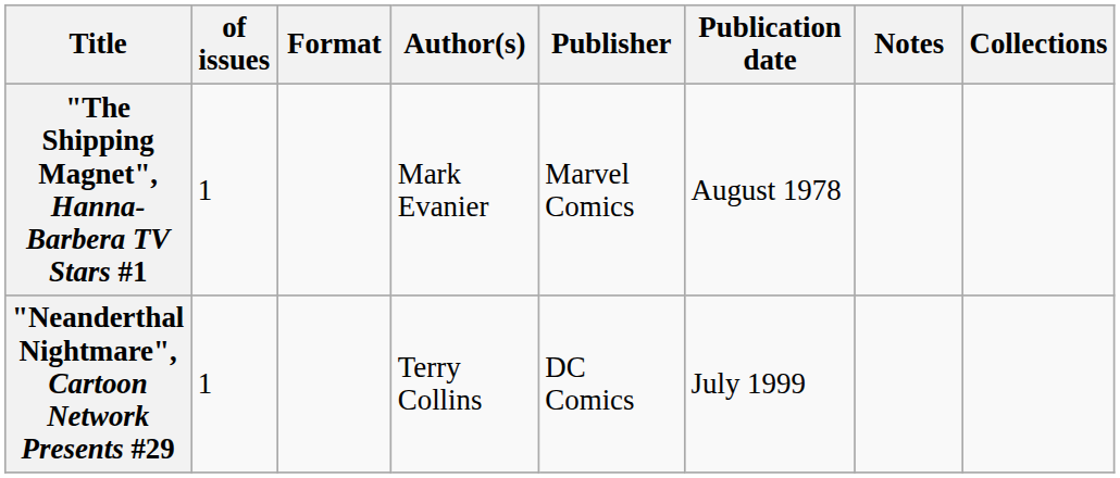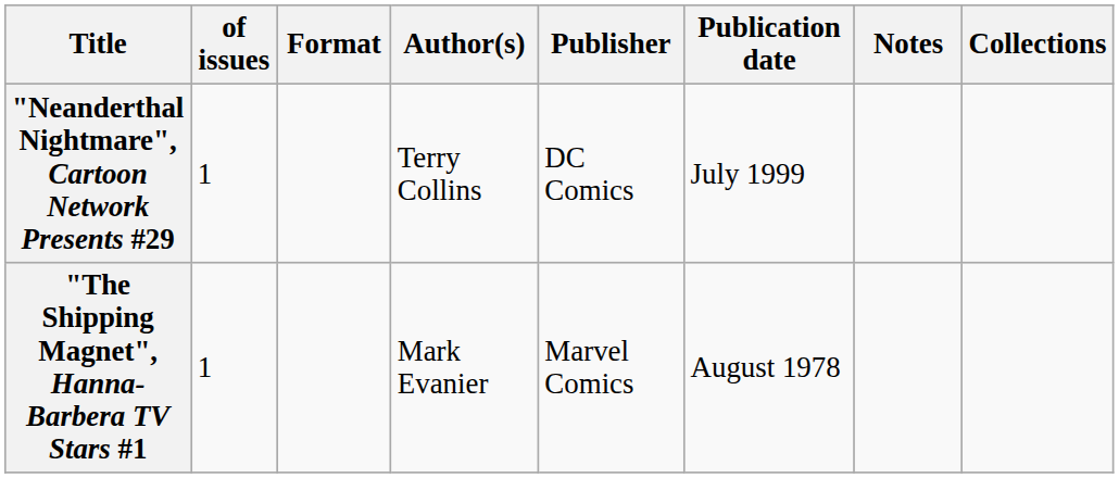 <table class="wikitable">
 <tr>
 <th>Title</th>
 <th style="width:40pt"> of issues</th>
 <th style="width:75pt">Format</th>
 <th style="width:125pt">Author(s)</th>
 <th style="width:125pt">Publisher</th>
 <th style="width:150pt">Publication date</th>
 <th style="width:175pt">Notes</th>
 <th>Collections</th>
 </tr>
 <tr>
+<th>"Neanderthal Nightmare", <em>Cartoon Network Presents</em> #29</th>
+<td>1</td>
+<td></td>
+<td>Terry Collins</td>
+<td>DC Comics</td>
+<td>July 1999</td>
+<td></td>
+<td></td>
+</tr>
+<tr>
 <th>"The Shipping Magnet", <em>Hanna-Barbera TV Stars</em> #1</th>
 <td>1</td>
 <td></td>
 <td>Mark Evanier</td>
 <td>Marvel Comics</td>
 <td>August 1978</td>
 <td></td>
 <td></td>
 </tr>
-<tr>
-<th>"Neanderthal Nightmare", <em>Cartoon Network Presents</em> #29</th>
-<td>1</td>
-<td></td>
-<td>Terry Collins</td>
-<td>DC Comics</td>
-<td>July 1999</td>
-<td></td>
-<td></td>
-</tr>
 </table>
